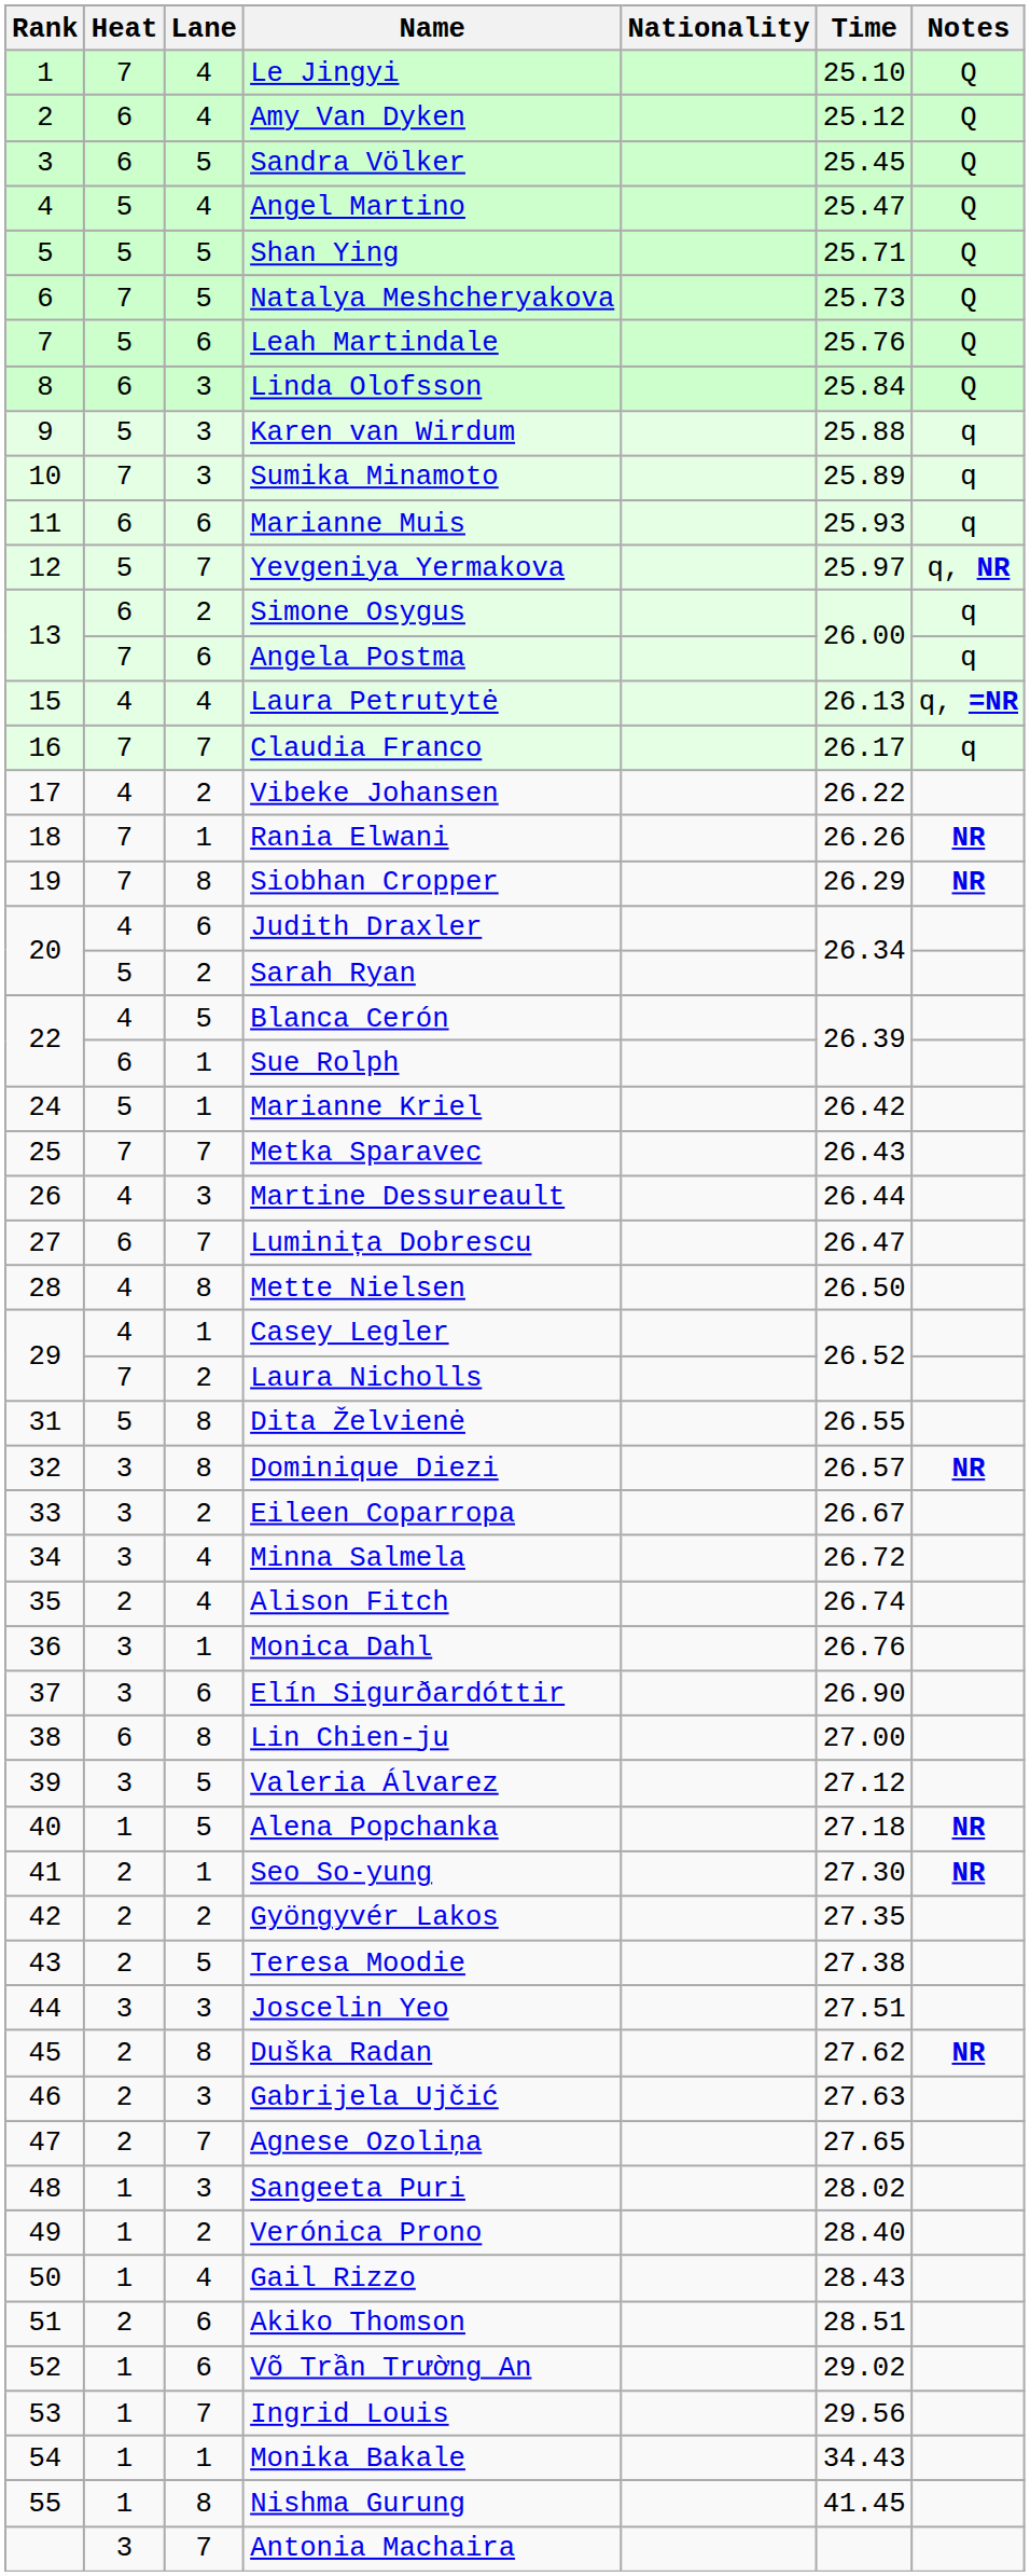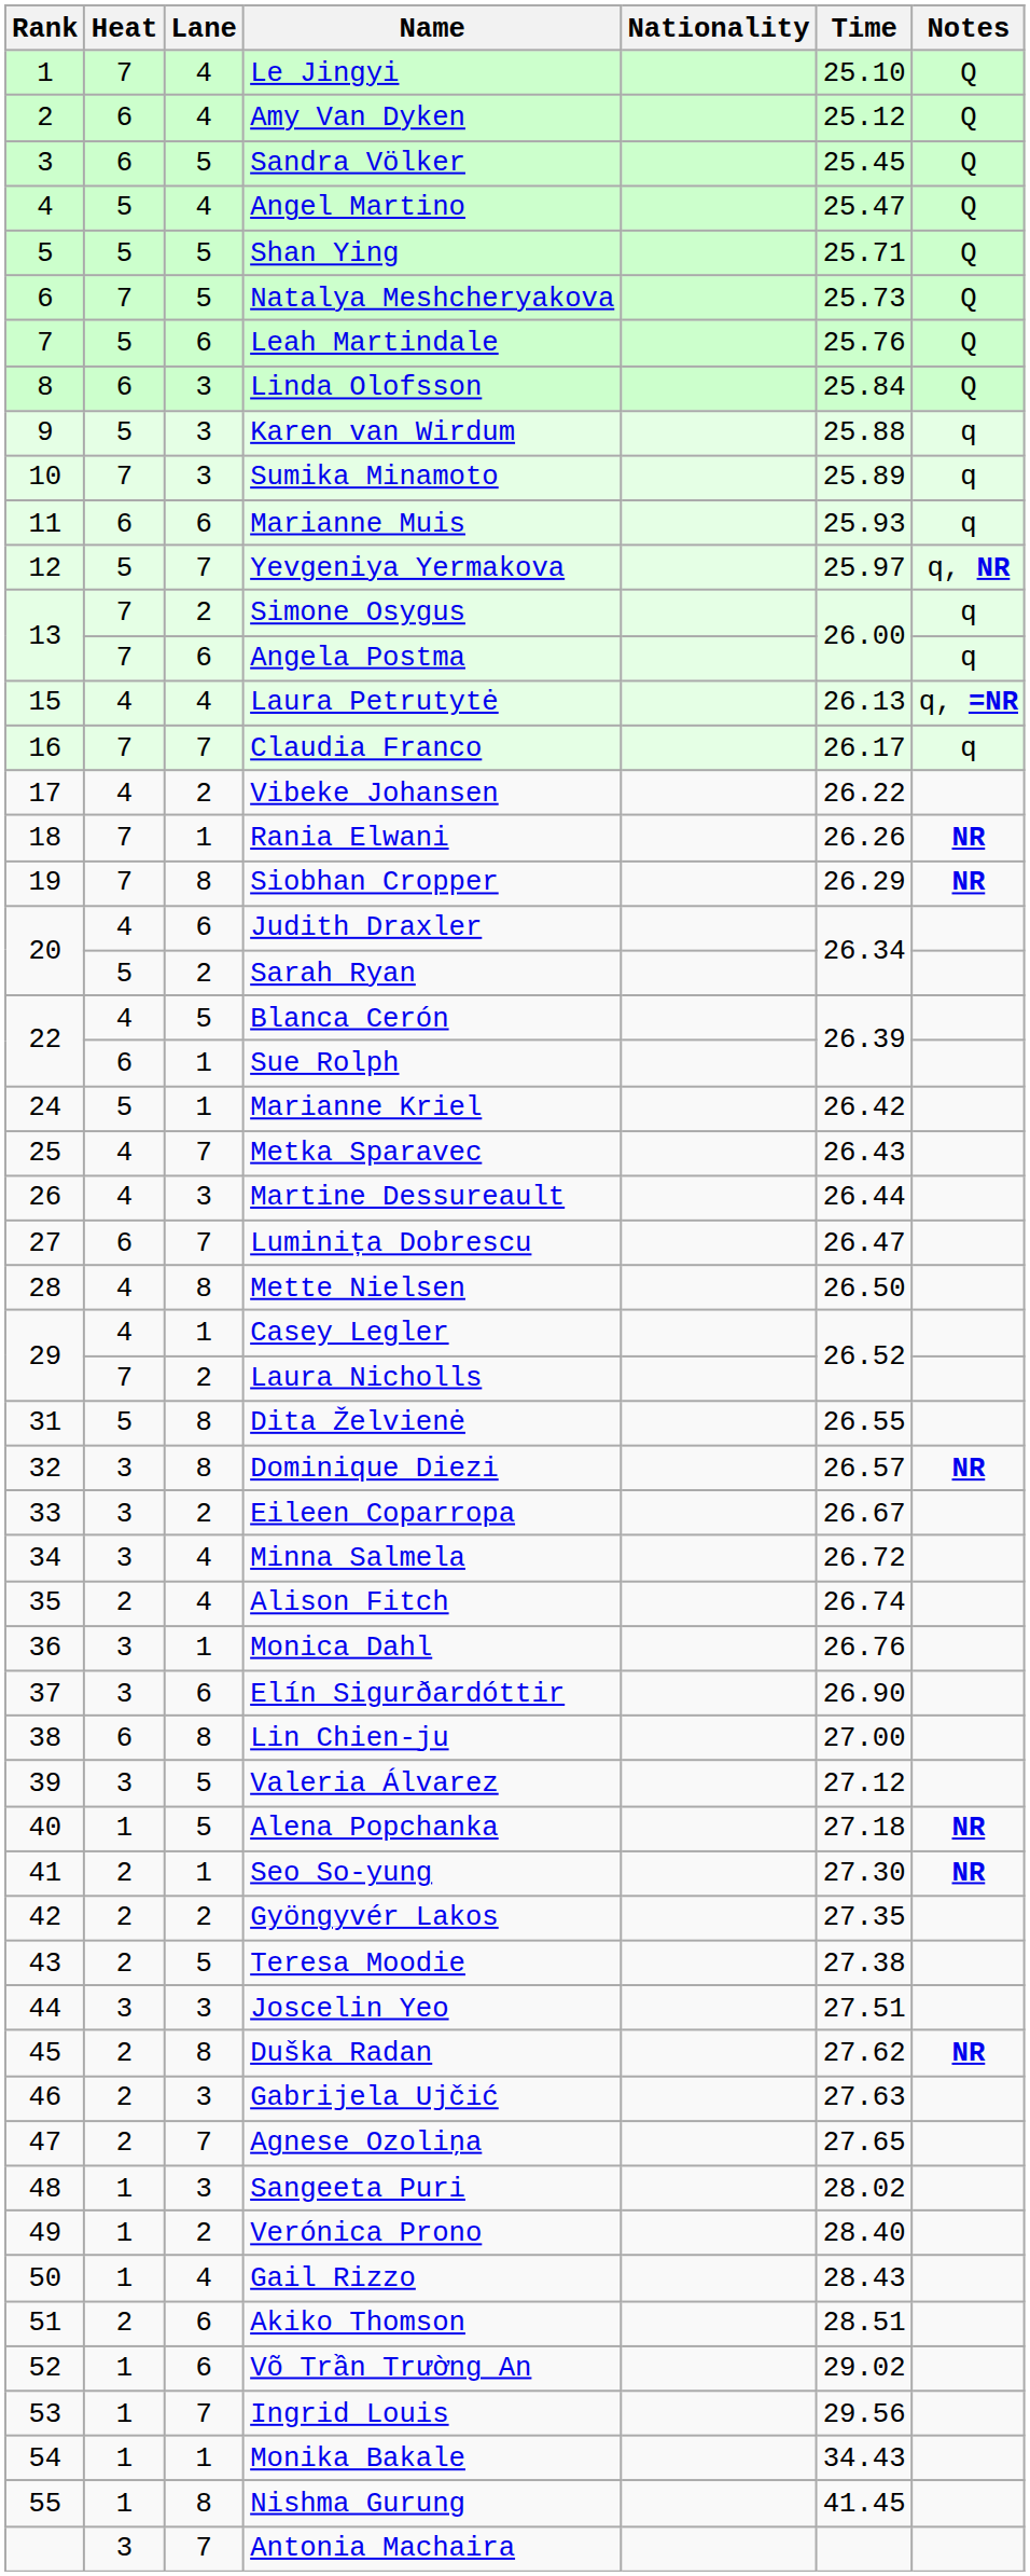 <table class="wikitable sortable" style="text-align:center">
 <tr>
 <th>Rank</th>
 <th>Heat</th>
 <th>Lane</th>
 <th>Name</th>
 <th>Nationality</th>
 <th>Time</th>
 <th>Notes</th>
 </tr>
 <tr bgcolor=#cfc>
 <td>1</td>
 <td>7</td>
 <td>4</td>
 <td align=left><a href='#'>Le Jingyi</a></td>
 <td align=left></td>
 <td>25.10</td>
 <td>Q</td>
 </tr>
 <tr bgcolor=#cfc>
 <td>2</td>
 <td>6</td>
 <td>4</td>
 <td align=left><a href='#'>Amy Van Dyken</a></td>
 <td align=left></td>
 <td>25.12</td>
 <td>Q</td>
 </tr>
 <tr bgcolor=#cfc>
 <td>3</td>
 <td>6</td>
 <td>5</td>
 <td align=left><a href='#'>Sandra Völker</a></td>
 <td align=left></td>
 <td>25.45</td>
 <td>Q</td>
 </tr>
 <tr bgcolor=#cfc>
 <td>4</td>
 <td>5</td>
 <td>4</td>
 <td align=left><a href='#'>Angel Martino</a></td>
 <td align=left></td>
 <td>25.47</td>
 <td>Q</td>
 </tr>
 <tr bgcolor=#cfc>
 <td>5</td>
 <td>5</td>
 <td>5</td>
 <td align=left><a href='#'>Shan Ying</a></td>
 <td align=left></td>
 <td>25.71</td>
 <td>Q</td>
 </tr>
 <tr bgcolor=#cfc>
 <td>6</td>
 <td>7</td>
 <td>5</td>
 <td align=left><a href='#'>Natalya Meshcheryakova</a></td>
 <td align=left></td>
 <td>25.73</td>
 <td>Q</td>
 </tr>
 <tr bgcolor=#cfc>
 <td>7</td>
 <td>5</td>
 <td>6</td>
 <td align=left><a href='#'>Leah Martindale</a></td>
 <td align=left></td>
 <td>25.76</td>
 <td>Q</td>
 </tr>
 <tr bgcolor=#cfc>
 <td>8</td>
 <td>6</td>
 <td>3</td>
 <td align=left><a href='#'>Linda Olofsson</a></td>
 <td align=left></td>
 <td>25.84</td>
 <td>Q</td>
 </tr>
 <tr bgcolor=e5ffe5>
 <td>9</td>
 <td>5</td>
 <td>3</td>
 <td align=left><a href='#'>Karen van Wirdum</a></td>
 <td align=left></td>
 <td>25.88</td>
 <td>q</td>
 </tr>
 <tr bgcolor=e5ffe5>
 <td>10</td>
 <td>7</td>
 <td>3</td>
 <td align=left><a href='#'>Sumika Minamoto</a></td>
 <td align=left></td>
 <td>25.89</td>
 <td>q</td>
 </tr>
 <tr bgcolor=e5ffe5>
 <td>11</td>
 <td>6</td>
 <td>6</td>
 <td align=left><a href='#'>Marianne Muis</a></td>
 <td align=left></td>
 <td>25.93</td>
 <td>q</td>
 </tr>
 <tr bgcolor=e5ffe5>
 <td>12</td>
 <td>5</td>
 <td>7</td>
 <td align=left><a href='#'>Yevgeniya Yermakova</a></td>
 <td align=left></td>
 <td>25.97</td>
 <td>q, <strong><a href='#'>NR</a></strong></td>
 </tr>
 <tr bgcolor=e5ffe5>
 <td rowspan=2>13</td>
-<td>6</td>
+<td>7</td>
 <td>2</td>
 <td align=left><a href='#'>Simone Osygus</a></td>
 <td align=left></td>
 <td rowspan=2>26.00</td>
 <td>q</td>
 </tr>
 <tr bgcolor=e5ffe5>
 <td>7</td>
 <td>6</td>
 <td align=left><a href='#'>Angela Postma</a></td>
 <td align=left></td>
 <td>q</td>
 </tr>
 <tr bgcolor=e5ffe5>
 <td>15</td>
 <td>4</td>
 <td>4</td>
 <td align=left><a href='#'>Laura Petrutytė</a></td>
 <td align=left></td>
 <td>26.13</td>
 <td>q, <strong><a href='#'>=NR</a></strong></td>
 </tr>
 <tr bgcolor=e5ffe5>
 <td>16</td>
 <td>7</td>
 <td>7</td>
 <td align=left><a href='#'>Claudia Franco</a></td>
 <td align=left></td>
 <td>26.17</td>
 <td>q</td>
 </tr>
 <tr>
 <td>17</td>
 <td>4</td>
 <td>2</td>
 <td align=left><a href='#'>Vibeke Johansen</a></td>
 <td align=left></td>
 <td>26.22</td>
 <td></td>
 </tr>
 <tr>
 <td>18</td>
 <td>7</td>
 <td>1</td>
 <td align=left><a href='#'>Rania Elwani</a></td>
 <td align=left></td>
 <td>26.26</td>
 <td><strong><a href='#'>NR</a></strong></td>
 </tr>
 <tr>
 <td>19</td>
 <td>7</td>
 <td>8</td>
 <td align=left><a href='#'>Siobhan Cropper</a></td>
 <td align=left></td>
 <td>26.29</td>
 <td><strong><a href='#'>NR</a></strong></td>
 </tr>
 <tr>
 <td rowspan=2>20</td>
 <td>4</td>
 <td>6</td>
 <td align=left><a href='#'>Judith Draxler</a></td>
 <td align=left></td>
 <td rowspan=2>26.34</td>
 <td></td>
 </tr>
 <tr>
 <td>5</td>
 <td>2</td>
 <td align=left><a href='#'>Sarah Ryan</a></td>
 <td align=left></td>
 <td></td>
 </tr>
 <tr>
 <td rowspan=2>22</td>
 <td>4</td>
 <td>5</td>
 <td align=left><a href='#'>Blanca Cerón</a></td>
 <td align=left></td>
 <td rowspan=2>26.39</td>
 <td></td>
 </tr>
 <tr>
 <td>6</td>
 <td>1</td>
 <td align=left><a href='#'>Sue Rolph</a></td>
 <td align=left></td>
 <td></td>
 </tr>
 <tr>
 <td>24</td>
 <td>5</td>
 <td>1</td>
 <td align=left><a href='#'>Marianne Kriel</a></td>
 <td align=left></td>
 <td>26.42</td>
 <td></td>
 </tr>
 <tr>
 <td>25</td>
-<td>7</td>
+<td>4</td>
 <td>7</td>
 <td align=left><a href='#'>Metka Sparavec</a></td>
 <td align=left></td>
 <td>26.43</td>
 <td></td>
 </tr>
 <tr>
 <td>26</td>
 <td>4</td>
 <td>3</td>
 <td align=left><a href='#'>Martine Dessureault</a></td>
 <td align=left></td>
 <td>26.44</td>
 <td></td>
 </tr>
 <tr>
 <td>27</td>
 <td>6</td>
 <td>7</td>
 <td align=left><a href='#'>Luminița Dobrescu</a></td>
 <td align=left></td>
 <td>26.47</td>
 <td></td>
 </tr>
 <tr>
 <td>28</td>
 <td>4</td>
 <td>8</td>
 <td align=left><a href='#'>Mette Nielsen</a></td>
 <td align=left></td>
 <td>26.50</td>
 <td></td>
 </tr>
 <tr>
 <td rowspan=2>29</td>
 <td>4</td>
 <td>1</td>
 <td align=left><a href='#'>Casey Legler</a></td>
 <td align=left></td>
 <td rowspan=2>26.52</td>
 <td></td>
 </tr>
 <tr>
 <td>7</td>
 <td>2</td>
 <td align=left><a href='#'>Laura Nicholls</a></td>
 <td align=left></td>
 <td></td>
 </tr>
 <tr>
 <td>31</td>
 <td>5</td>
 <td>8</td>
 <td align=left><a href='#'>Dita Želvienė</a></td>
 <td align=left></td>
 <td>26.55</td>
 <td></td>
 </tr>
 <tr>
 <td>32</td>
 <td>3</td>
 <td>8</td>
 <td align=left><a href='#'>Dominique Diezi</a></td>
 <td align=left></td>
 <td>26.57</td>
 <td><strong><a href='#'>NR</a></strong></td>
 </tr>
 <tr>
 <td>33</td>
 <td>3</td>
 <td>2</td>
 <td align=left><a href='#'>Eileen Coparropa</a></td>
 <td align=left></td>
 <td>26.67</td>
 <td></td>
 </tr>
 <tr>
 <td>34</td>
 <td>3</td>
 <td>4</td>
 <td align=left><a href='#'>Minna Salmela</a></td>
 <td align=left></td>
 <td>26.72</td>
 <td></td>
 </tr>
 <tr>
 <td>35</td>
 <td>2</td>
 <td>4</td>
 <td align=left><a href='#'>Alison Fitch</a></td>
 <td align=left></td>
 <td>26.74</td>
 <td></td>
 </tr>
 <tr>
 <td>36</td>
 <td>3</td>
 <td>1</td>
 <td align=left><a href='#'>Monica Dahl</a></td>
 <td align=left></td>
 <td>26.76</td>
 <td></td>
 </tr>
 <tr>
 <td>37</td>
 <td>3</td>
 <td>6</td>
 <td align=left><a href='#'>Elín Sigurðardóttir</a></td>
 <td align=left></td>
 <td>26.90</td>
 <td></td>
 </tr>
 <tr>
 <td>38</td>
 <td>6</td>
 <td>8</td>
 <td align=left><a href='#'>Lin Chien-ju</a></td>
 <td align=left></td>
 <td>27.00</td>
 <td></td>
 </tr>
 <tr>
 <td>39</td>
 <td>3</td>
 <td>5</td>
 <td align=left><a href='#'>Valeria Álvarez</a></td>
 <td align=left></td>
 <td>27.12</td>
 <td></td>
 </tr>
 <tr>
 <td>40</td>
 <td>1</td>
 <td>5</td>
 <td align=left><a href='#'>Alena Popchanka</a></td>
 <td align=left></td>
 <td>27.18</td>
 <td><strong><a href='#'>NR</a></strong></td>
 </tr>
 <tr>
 <td>41</td>
 <td>2</td>
 <td>1</td>
 <td align=left><a href='#'>Seo So-yung</a></td>
 <td align=left></td>
 <td>27.30</td>
 <td><strong><a href='#'>NR</a></strong></td>
 </tr>
 <tr>
 <td>42</td>
 <td>2</td>
 <td>2</td>
 <td align=left><a href='#'>Gyöngyvér Lakos</a></td>
 <td align=left></td>
 <td>27.35</td>
 <td></td>
 </tr>
 <tr>
 <td>43</td>
 <td>2</td>
 <td>5</td>
 <td align=left><a href='#'>Teresa Moodie</a></td>
 <td align=left></td>
 <td>27.38</td>
 <td></td>
 </tr>
 <tr>
 <td>44</td>
 <td>3</td>
 <td>3</td>
 <td align=left><a href='#'>Joscelin Yeo</a></td>
 <td align=left></td>
 <td>27.51</td>
 <td></td>
 </tr>
 <tr>
 <td>45</td>
 <td>2</td>
 <td>8</td>
 <td align=left><a href='#'>Duška Radan</a></td>
 <td align=left></td>
 <td>27.62</td>
 <td><strong><a href='#'>NR</a></strong></td>
 </tr>
 <tr>
 <td>46</td>
 <td>2</td>
 <td>3</td>
 <td align=left><a href='#'>Gabrijela Ujčić</a></td>
 <td align=left></td>
 <td>27.63</td>
 <td></td>
 </tr>
 <tr>
 <td>47</td>
 <td>2</td>
 <td>7</td>
 <td align=left><a href='#'>Agnese Ozoliņa</a></td>
 <td align=left></td>
 <td>27.65</td>
 <td></td>
 </tr>
 <tr>
 <td>48</td>
 <td>1</td>
 <td>3</td>
 <td align=left><a href='#'>Sangeeta Puri</a></td>
 <td align=left></td>
 <td>28.02</td>
 <td></td>
 </tr>
 <tr>
 <td>49</td>
 <td>1</td>
 <td>2</td>
 <td align=left><a href='#'>Verónica Prono</a></td>
 <td align=left></td>
 <td>28.40</td>
 <td></td>
 </tr>
 <tr>
 <td>50</td>
 <td>1</td>
 <td>4</td>
 <td align=left><a href='#'>Gail Rizzo</a></td>
 <td align=left></td>
 <td>28.43</td>
 <td></td>
 </tr>
 <tr>
 <td>51</td>
 <td>2</td>
 <td>6</td>
 <td align=left><a href='#'>Akiko Thomson</a></td>
 <td align=left></td>
 <td>28.51</td>
 <td></td>
 </tr>
 <tr>
 <td>52</td>
 <td>1</td>
 <td>6</td>
 <td align=left><a href='#'>Võ Trần Trường An</a></td>
 <td align=left></td>
 <td>29.02</td>
 <td></td>
 </tr>
 <tr>
 <td>53</td>
 <td>1</td>
 <td>7</td>
 <td align=left><a href='#'>Ingrid Louis</a></td>
 <td align=left></td>
 <td>29.56</td>
 <td></td>
 </tr>
 <tr>
 <td>54</td>
 <td>1</td>
 <td>1</td>
 <td align=left><a href='#'>Monika Bakale</a></td>
 <td align=left></td>
 <td>34.43</td>
 <td></td>
 </tr>
 <tr>
 <td>55</td>
 <td>1</td>
 <td>8</td>
 <td align=left><a href='#'>Nishma Gurung</a></td>
 <td align=left></td>
 <td>41.45</td>
 <td></td>
 </tr>
 <tr>
 <td></td>
 <td>3</td>
 <td>7</td>
 <td align=left><a href='#'>Antonia Machaira</a></td>
 <td align=left></td>
 <td></td>
 <td></td>
 </tr>
 </table>
